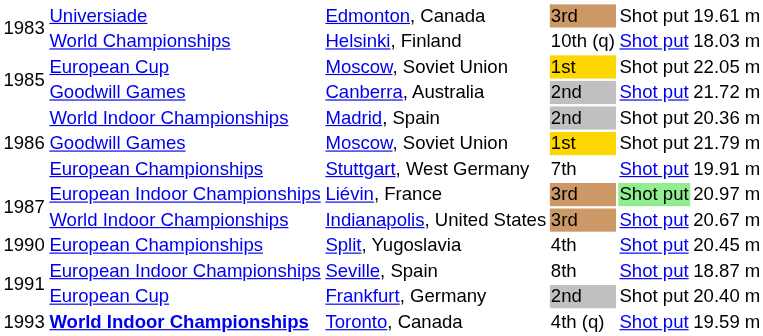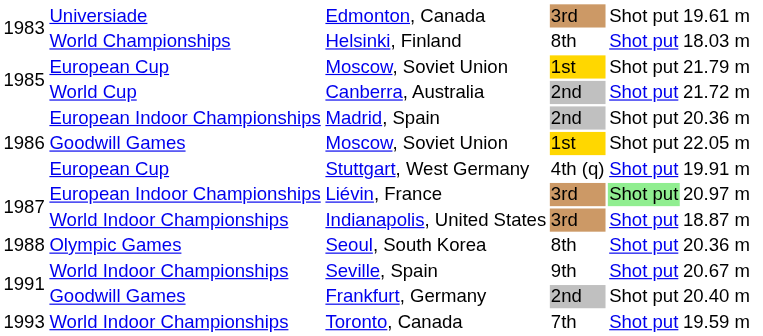 <table>
 <tr>
 <td rowspan=2>1983</td>
 <td><a href='#'>Universiade</a></td>
 <td><a href='#'>Edmonton</a>, Canada</td>
 <td bgcolor=cc9966>3rd</td>
 <td>Shot put</td>
 <td>19.61 m</td>
 </tr>
 <tr>
 <td><a href='#'>World Championships</a></td>
 <td><a href='#'>Helsinki</a>, Finland</td>
-<td>10th (q)</td>
+<td>8th</td>
 <td><a href='#'>Shot put</a></td>
 <td>18.03 m</td>
 </tr>
 <tr>
 <td rowspan=2>1985</td>
 <td><a href='#'>European Cup</a></td>
 <td><a href='#'>Moscow</a>, Soviet Union</td>
 <td bgcolor=gold>1st</td>
 <td>Shot put</td>
-<td>22.05 m </td>
+<td>21.79 m</td>
 </tr>
 <tr>
-<td><a href='#'>Goodwill Games</a></td>
+<td><a href='#'>World Cup</a></td>
 <td><a href='#'>Canberra</a>, Australia</td>
 <td bgcolor=silver>2nd</td>
 <td><a href='#'>Shot put</a></td>
 <td>21.72 m</td>
 </tr>
 <tr>
 <td rowspan=3>1986</td>
-<td><a href='#'>World Indoor Championships</a></td>
+<td><a href='#'>European Indoor Championships</a></td>
 <td><a href='#'>Madrid</a>, Spain</td>
 <td bgcolor=silver>2nd</td>
 <td>Shot put</td>
 <td>20.36 m</td>
 </tr>
 <tr>
 <td><a href='#'>Goodwill Games</a></td>
 <td><a href='#'>Moscow</a>, Soviet Union</td>
 <td bgcolor=gold>1st</td>
 <td>Shot put</td>
-<td>21.79 m</td>
+<td>22.05 m </td>
 </tr>
 <tr>
-<td><a href='#'>European Championships</a></td>
+<td><a href='#'>European Cup</a></td>
 <td><a href='#'>Stuttgart</a>, West Germany</td>
-<td>7th</td>
+<td>4th (q)</td>
 <td><a href='#'>Shot put</a></td>
 <td>19.91 m</td>
 </tr>
 <tr>
 <td rowspan=2>1987</td>
 <td><a href='#'>European Indoor Championships</a></td>
 <td><a href='#'>Liévin</a>, France</td>
 <td bgcolor=cc9966>3rd</td>
 <td style="background: lightgreen;">Shot put</td>
 <td>20.97 m</td>
 </tr>
 <tr>
 <td><a href='#'>World Indoor Championships</a></td>
 <td><a href='#'>Indianapolis</a>, United States</td>
 <td bgcolor=cc9966>3rd</td>
 <td><a href='#'>Shot put</a></td>
+<td>18.87 m</td>
+</tr>
+<tr>
+<td>1988</td>
+<td><a href='#'>Olympic Games</a></td>
+<td><a href='#'>Seoul</a>, South Korea</td>
+<td>8th</td>
+<td><a href='#'>Shot put</a></td>
+<td>20.36 m</td>
+</tr>
+<tr>
+<td rowspan=2>1991</td>
+<td><a href='#'>World Indoor Championships</a></td>
+<td><a href='#'>Seville</a>, Spain</td>
+<td>9th</td>
+<td><a href='#'>Shot put</a></td>
 <td>20.67 m</td>
 </tr>
 <tr>
-<td>1990</td>
-<td><a href='#'>European Championships</a></td>
-<td><a href='#'>Split</a>, Yugoslavia</td>
-<td>4th</td>
-<td><a href='#'>Shot put</a></td>
-<td>20.45 m</td>
-</tr>
-<tr>
-<td rowspan=2>1991</td>
-<td><a href='#'>European Indoor Championships</a></td>
-<td><a href='#'>Seville</a>, Spain</td>
-<td>8th</td>
-<td><a href='#'>Shot put</a></td>
-<td>18.87 m</td>
-</tr>
-<tr>
-<td><a href='#'>European Cup</a></td>
+<td><a href='#'>Goodwill Games</a></td>
 <td><a href='#'>Frankfurt</a>, Germany</td>
 <td bgcolor=silver>2nd</td>
 <td>Shot put</td>
 <td>20.40 m</td>
 </tr>
 <tr>
 <td>1993</td>
-<td><strong><a href='#'>World Indoor Championships</a></strong></td>
+<td><a href='#'>World Indoor Championships</a></td>
 <td><a href='#'>Toronto</a>, Canada</td>
-<td>4th (q)</td>
+<td>7th</td>
 <td><a href='#'>Shot put</a></td>
 <td>19.59 m</td>
 </tr>
 </table>
